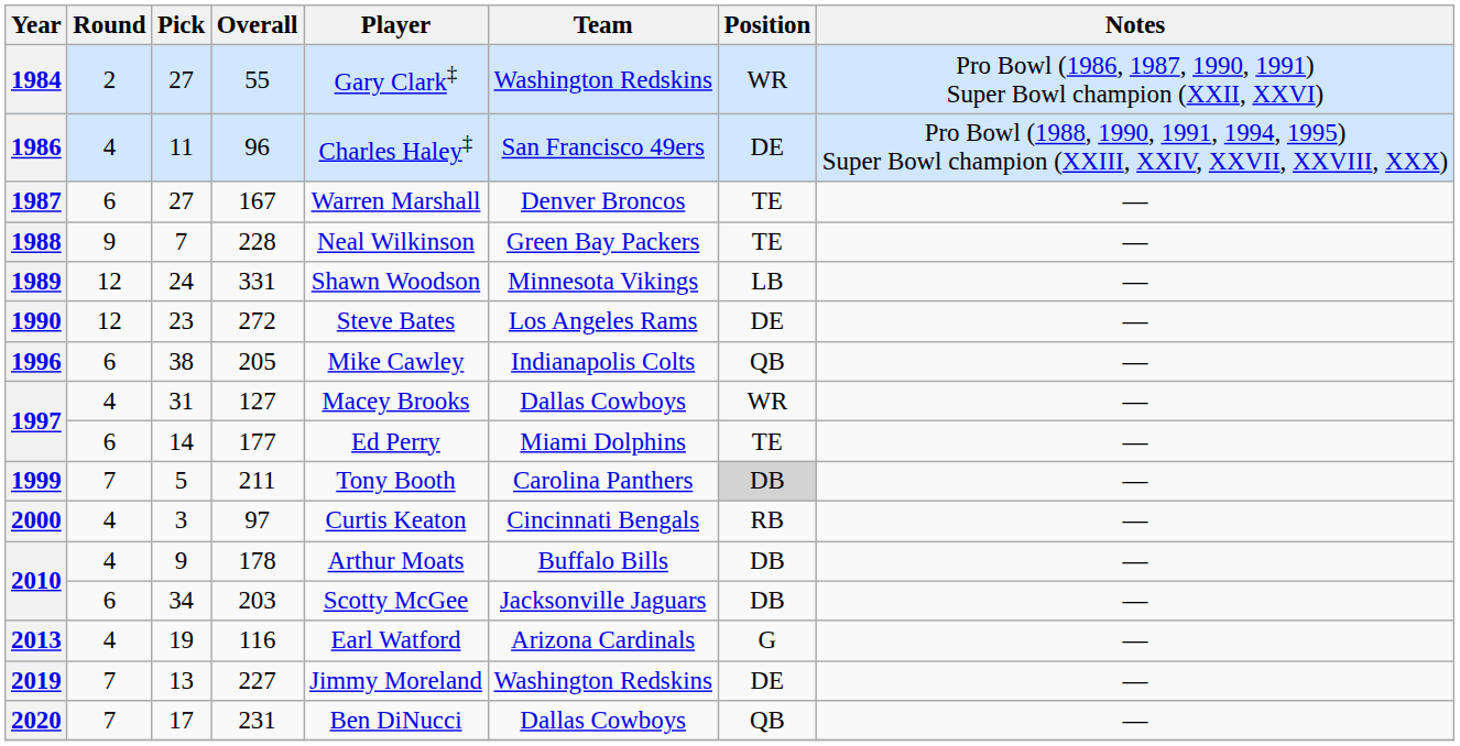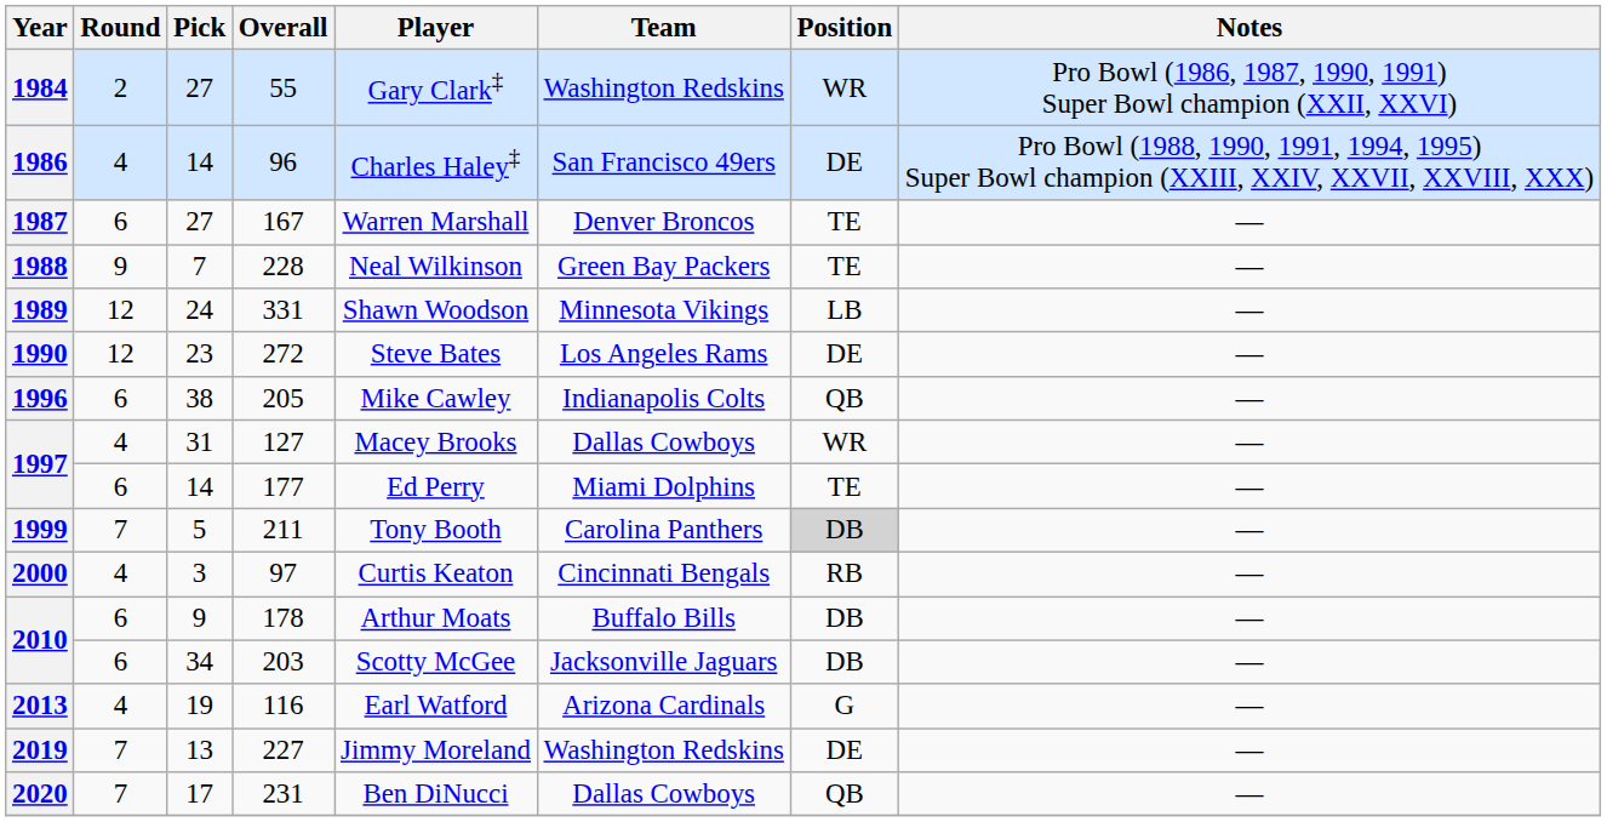 <table class="wikitable sortable" style="text-align: center;">
 <tr>
 <th>Year</th>
 <th>Round</th>
 <th>Pick</th>
 <th>Overall</th>
 <th>Player</th>
 <th>Team</th>
 <th>Position</th>
 <th>Notes</th>
 </tr>
 <tr bgcolor="#D0E7FF">
 <th><a href='#'>1984</a></th>
 <td>2</td>
 <td>27</td>
 <td>55</td>
 <td><a href='#'>Gary Clark</a><sup>‡</sup></td>
 <td><a href='#'>Washington Redskins</a></td>
 <td>WR</td>
 <td> Pro Bowl (<a href='#'>1986</a>, <a href='#'>1987</a>, <a href='#'>1990</a>, <a href='#'>1991</a>) <br> Super Bowl champion (<a href='#'>XXII</a>, <a href='#'>XXVI</a>)</td>
 </tr>
 <tr bgcolor="#D0E7FF">
 <th><a href='#'>1986</a></th>
 <td>4</td>
-<td>11</td>
+<td>14</td>
 <td>96</td>
 <td><a href='#'>Charles Haley</a><sup>‡</sup></td>
 <td><a href='#'>San Francisco 49ers</a></td>
 <td>DE</td>
 <td> Pro Bowl (<a href='#'>1988</a>, <a href='#'>1990</a>, <a href='#'>1991</a>, <a href='#'>1994</a>, <a href='#'>1995</a>) <br> Super Bowl champion (<a href='#'>XXIII</a>, <a href='#'>XXIV</a>, <a href='#'>XXVII</a>, <a href='#'>XXVIII</a>, <a href='#'>XXX</a>)</td>
 </tr>
 <tr>
 <th><a href='#'>1987</a></th>
 <td>6</td>
 <td>27</td>
 <td>167</td>
 <td><a href='#'>Warren Marshall</a></td>
 <td><a href='#'>Denver Broncos</a></td>
 <td>TE</td>
 <td>—</td>
 </tr>
 <tr>
 <th><a href='#'>1988</a></th>
 <td>9</td>
 <td>7</td>
 <td>228</td>
 <td><a href='#'>Neal Wilkinson</a></td>
 <td><a href='#'>Green Bay Packers</a></td>
 <td>TE</td>
 <td>—</td>
 </tr>
 <tr>
 <th><a href='#'>1989</a></th>
 <td>12</td>
 <td>24</td>
 <td>331</td>
 <td><a href='#'>Shawn Woodson</a></td>
 <td><a href='#'>Minnesota Vikings</a></td>
 <td>LB</td>
 <td>—</td>
 </tr>
 <tr>
 <th><a href='#'>1990</a></th>
 <td>12</td>
 <td>23</td>
 <td>272</td>
 <td><a href='#'>Steve Bates</a></td>
 <td><a href='#'>Los Angeles Rams</a></td>
 <td>DE</td>
 <td>—</td>
 </tr>
 <tr>
 <th><a href='#'>1996</a></th>
 <td>6</td>
 <td>38</td>
 <td>205</td>
 <td><a href='#'>Mike Cawley</a></td>
 <td><a href='#'>Indianapolis Colts</a></td>
 <td>QB</td>
 <td>—</td>
 </tr>
 <tr>
 <th rowspan="2"><a href='#'>1997</a></th>
 <td>4</td>
 <td>31</td>
 <td>127</td>
 <td><a href='#'>Macey Brooks</a></td>
 <td><a href='#'>Dallas Cowboys</a></td>
 <td>WR</td>
 <td>—</td>
 </tr>
 <tr>
 <td>6</td>
 <td>14</td>
 <td>177</td>
 <td><a href='#'>Ed Perry</a></td>
 <td><a href='#'>Miami Dolphins</a></td>
 <td>TE</td>
 <td>—</td>
 </tr>
 <tr>
 <th><a href='#'>1999</a></th>
 <td>7</td>
 <td>5</td>
 <td>211</td>
 <td><a href='#'>Tony Booth</a></td>
 <td><a href='#'>Carolina Panthers</a></td>
 <td style="background: lightgrey;">DB</td>
 <td>—</td>
 </tr>
 <tr>
 <th><a href='#'>2000</a></th>
 <td>4</td>
 <td>3</td>
 <td>97</td>
 <td><a href='#'>Curtis Keaton</a></td>
 <td><a href='#'>Cincinnati Bengals</a></td>
 <td>RB</td>
 <td>—</td>
 </tr>
 <tr>
 <th rowspan="2"><a href='#'>2010</a></th>
-<td>4</td>
+<td>6</td>
 <td>9</td>
 <td>178</td>
 <td><a href='#'>Arthur Moats</a></td>
 <td><a href='#'>Buffalo Bills</a></td>
 <td>DB</td>
 <td>—</td>
 </tr>
 <tr>
 <td>6</td>
 <td>34</td>
 <td>203</td>
 <td><a href='#'>Scotty McGee</a></td>
 <td><a href='#'>Jacksonville Jaguars</a></td>
 <td>DB</td>
 <td>—</td>
 </tr>
 <tr>
 <th><a href='#'>2013</a></th>
 <td>4</td>
 <td>19</td>
 <td>116</td>
 <td><a href='#'>Earl Watford</a></td>
 <td><a href='#'>Arizona Cardinals</a></td>
 <td>G</td>
 <td>—</td>
 </tr>
 <tr>
 <th><a href='#'>2019</a></th>
 <td>7</td>
 <td>13</td>
 <td>227</td>
 <td><a href='#'>Jimmy Moreland</a></td>
 <td><a href='#'>Washington Redskins</a></td>
 <td>DE</td>
 <td>—</td>
 </tr>
 <tr>
 <th><a href='#'>2020</a></th>
 <td>7</td>
 <td>17</td>
 <td>231</td>
 <td><a href='#'>Ben DiNucci</a></td>
 <td><a href='#'>Dallas Cowboys</a></td>
 <td>QB</td>
 <td>—</td>
 </tr>
 <tr>
 </tr>
 </table>
